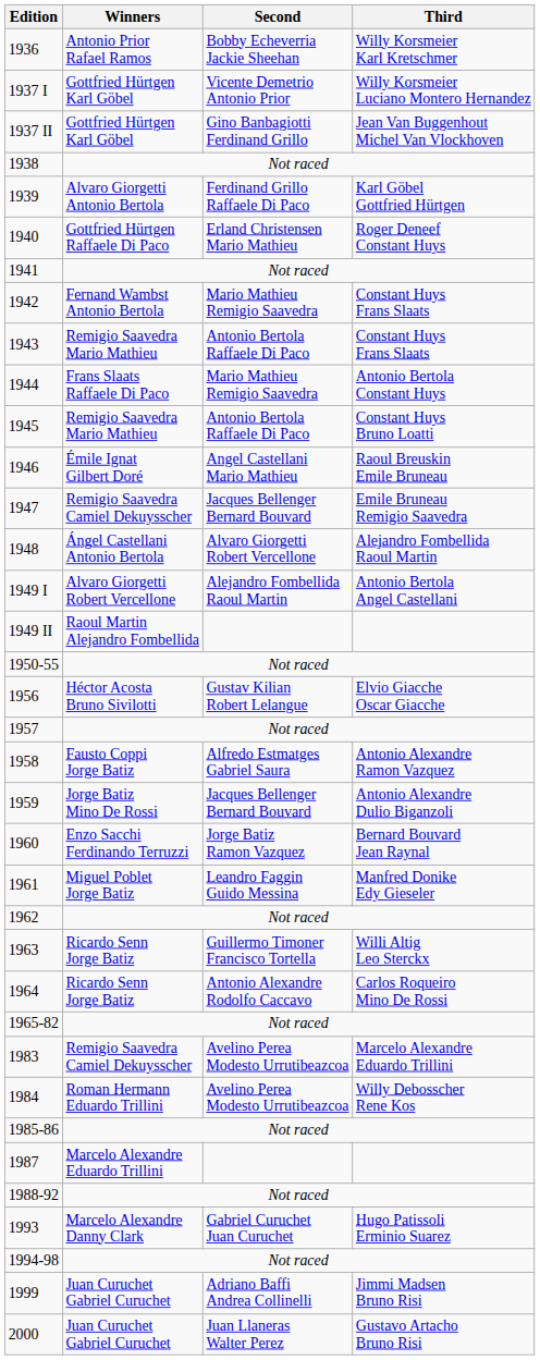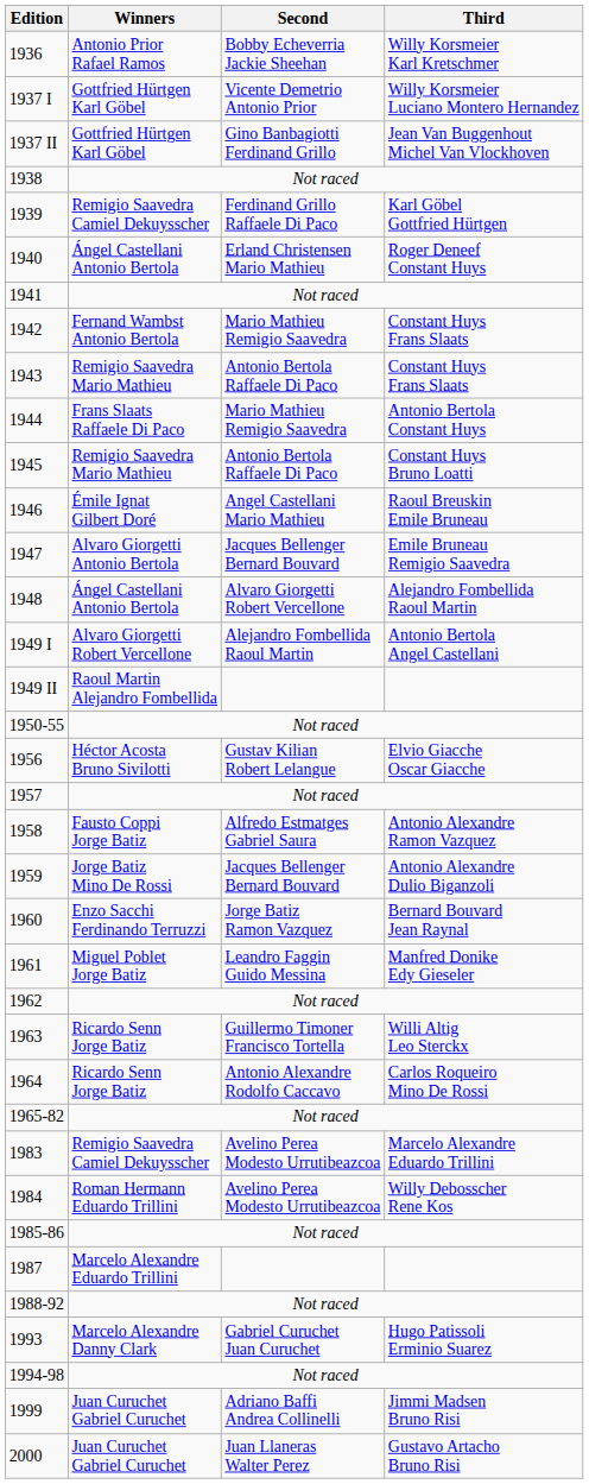 <table class="wikitable">
 <tr style="background:#efefef;">
 <th>Edition</th>
 <th>Winners</th>
 <th>Second</th>
 <th>Third</th>
 </tr>
 <tr>
 <td>1936</td>
 <td> <a href='#'>Antonio Prior</a> <br>  <a href='#'>Rafael Ramos</a></td>
 <td> <a href='#'>Bobby Echeverria</a> <br>  <a href='#'>Jackie Sheehan</a></td>
 <td> <a href='#'>Willy Korsmeier</a> <br>  <a href='#'>Karl Kretschmer</a></td>
 </tr>
 <tr>
 <td>1937 I</td>
 <td> <a href='#'>Gottfried Hürtgen</a> <br>  <a href='#'>Karl Göbel</a></td>
 <td> <a href='#'>Vicente Demetrio</a> <br>  <a href='#'>Antonio Prior</a></td>
 <td> <a href='#'>Willy Korsmeier</a> <br>  <a href='#'>Luciano Montero Hernandez</a></td>
 </tr>
 <tr>
 <td>1937 II</td>
 <td> <a href='#'>Gottfried Hürtgen</a> <br>  <a href='#'>Karl Göbel</a></td>
 <td> <a href='#'>Gino Banbagiotti</a> <br>  <a href='#'>Ferdinand Grillo</a></td>
 <td> <a href='#'>Jean Van Buggenhout</a> <br>  <a href='#'>Michel Van Vlockhoven</a></td>
 </tr>
 <tr>
 <td>1938</td>
 <td colspan=3 align=center><em>Not raced</em></td>
 </tr>
 <tr>
 <td>1939</td>
-<td> <a href='#'>Alvaro Giorgetti</a> <br>  <a href='#'>Antonio Bertola</a></td>
+<td> <a href='#'>Remigio Saavedra</a> <br>  <a href='#'>Camiel Dekuysscher</a></td>
 <td> <a href='#'>Ferdinand Grillo</a> <br>  <a href='#'>Raffaele Di Paco</a></td>
 <td> <a href='#'>Karl Göbel</a> <br>  <a href='#'>Gottfried Hürtgen</a></td>
 </tr>
 <tr>
 <td>1940</td>
-<td> <a href='#'>Gottfried Hürtgen</a> <br>  <a href='#'>Raffaele Di Paco</a></td>
+<td> <a href='#'>Ángel Castellani</a> <br>  <a href='#'>Antonio Bertola</a></td>
 <td> <a href='#'>Erland Christensen</a> <br>  <a href='#'>Mario Mathieu</a></td>
 <td> <a href='#'>Roger Deneef</a> <br>  <a href='#'>Constant Huys</a></td>
 </tr>
 <tr>
 <td>1941</td>
 <td colspan=3 align=center><em>Not raced</em></td>
 </tr>
 <tr>
 <td>1942</td>
 <td> <a href='#'>Fernand Wambst</a> <br>  <a href='#'>Antonio Bertola</a></td>
 <td> <a href='#'>Mario Mathieu</a> <br>  <a href='#'>Remigio Saavedra</a></td>
 <td> <a href='#'>Constant Huys</a> <br>  <a href='#'>Frans Slaats</a></td>
 </tr>
 <tr>
 <td>1943</td>
 <td> <a href='#'>Remigio Saavedra</a> <br>  <a href='#'>Mario Mathieu</a></td>
 <td> <a href='#'>Antonio Bertola</a> <br>  <a href='#'>Raffaele Di Paco</a></td>
 <td> <a href='#'>Constant Huys</a> <br>  <a href='#'>Frans Slaats</a></td>
 </tr>
 <tr>
 <td>1944</td>
 <td> <a href='#'>Frans Slaats</a> <br>  <a href='#'>Raffaele Di Paco</a></td>
 <td> <a href='#'>Mario Mathieu</a> <br>  <a href='#'>Remigio Saavedra</a></td>
 <td> <a href='#'>Antonio Bertola</a> <br>  <a href='#'>Constant Huys</a></td>
 </tr>
 <tr>
 <td>1945</td>
 <td> <a href='#'>Remigio Saavedra</a> <br>  <a href='#'>Mario Mathieu</a></td>
 <td> <a href='#'>Antonio Bertola</a> <br>  <a href='#'>Raffaele Di Paco</a></td>
 <td> <a href='#'>Constant Huys</a> <br>  <a href='#'>Bruno Loatti</a></td>
 </tr>
 <tr>
 <td>1946</td>
 <td> <a href='#'>Émile Ignat</a> <br>  <a href='#'>Gilbert Doré</a></td>
 <td> <a href='#'>Angel Castellani</a> <br>  <a href='#'>Mario Mathieu</a></td>
 <td> <a href='#'>Raoul Breuskin</a> <br>  <a href='#'>Emile Bruneau</a></td>
 </tr>
 <tr>
 <td>1947</td>
-<td> <a href='#'>Remigio Saavedra</a> <br>  <a href='#'>Camiel Dekuysscher</a></td>
+<td> <a href='#'>Alvaro Giorgetti</a> <br>  <a href='#'>Antonio Bertola</a></td>
 <td> <a href='#'>Jacques Bellenger</a> <br>  <a href='#'>Bernard Bouvard</a></td>
 <td> <a href='#'>Emile Bruneau</a> <br>  <a href='#'>Remigio Saavedra</a></td>
 </tr>
 <tr>
 <td>1948</td>
 <td> <a href='#'>Ángel Castellani</a> <br>  <a href='#'>Antonio Bertola</a></td>
 <td> <a href='#'>Alvaro Giorgetti</a> <br>  <a href='#'>Robert Vercellone</a></td>
 <td> <a href='#'>Alejandro Fombellida</a> <br>  <a href='#'>Raoul Martin</a></td>
 </tr>
 <tr>
 <td>1949 I</td>
 <td> <a href='#'>Alvaro Giorgetti</a> <br>  <a href='#'>Robert Vercellone</a></td>
 <td> <a href='#'>Alejandro Fombellida</a> <br>  <a href='#'>Raoul Martin</a></td>
 <td> <a href='#'>Antonio Bertola</a> <br>  <a href='#'>Angel Castellani</a></td>
 </tr>
 <tr>
 <td>1949 II</td>
 <td> <a href='#'>Raoul Martin</a> <br>  <a href='#'>Alejandro Fombellida</a></td>
 <td></td>
 <td></td>
 </tr>
 <tr>
 <td>1950-55</td>
 <td colspan=3 align=center><em>Not raced</em></td>
 </tr>
 <tr>
 <td>1956</td>
 <td> <a href='#'>Héctor Acosta</a> <br>  <a href='#'>Bruno Sivilotti</a></td>
 <td> <a href='#'>Gustav Kilian</a> <br>  <a href='#'>Robert Lelangue</a></td>
 <td> <a href='#'>Elvio Giacche</a> <br>  <a href='#'>Oscar Giacche</a></td>
 </tr>
 <tr>
 <td>1957</td>
 <td colspan=3 align=center><em>Not raced</em></td>
 </tr>
 <tr>
 <td>1958</td>
 <td> <a href='#'>Fausto Coppi</a> <br>  <a href='#'>Jorge Batiz</a></td>
 <td> <a href='#'>Alfredo Estmatges</a> <br>  <a href='#'>Gabriel Saura</a></td>
 <td> <a href='#'>Antonio Alexandre</a> <br>  <a href='#'>Ramon Vazquez</a></td>
 </tr>
 <tr>
 <td>1959</td>
 <td> <a href='#'>Jorge Batiz</a> <br>  <a href='#'>Mino De Rossi</a></td>
 <td> <a href='#'>Jacques Bellenger</a> <br>  <a href='#'>Bernard Bouvard</a></td>
 <td> <a href='#'>Antonio Alexandre</a> <br>  <a href='#'>Dulio Biganzoli</a></td>
 </tr>
 <tr>
 <td>1960</td>
 <td> <a href='#'>Enzo Sacchi</a> <br>  <a href='#'>Ferdinando Terruzzi</a></td>
 <td> <a href='#'>Jorge Batiz</a> <br>  <a href='#'>Ramon Vazquez</a></td>
 <td> <a href='#'>Bernard Bouvard</a> <br>  <a href='#'>Jean Raynal</a></td>
 </tr>
 <tr>
 <td>1961</td>
 <td> <a href='#'>Miguel Poblet</a> <br>  <a href='#'>Jorge Batiz</a></td>
 <td> <a href='#'>Leandro Faggin</a> <br>  <a href='#'>Guido Messina</a></td>
 <td> <a href='#'>Manfred Donike</a> <br>  <a href='#'>Edy Gieseler</a></td>
 </tr>
 <tr>
 <td>1962</td>
 <td colspan=3 align=center><em>Not raced</em></td>
 </tr>
 <tr>
 <td>1963</td>
 <td> <a href='#'>Ricardo Senn</a> <br>  <a href='#'>Jorge Batiz</a></td>
 <td> <a href='#'>Guillermo Timoner</a> <br>  <a href='#'>Francisco Tortella</a></td>
 <td> <a href='#'>Willi Altig</a> <br>  <a href='#'>Leo Sterckx</a></td>
 </tr>
 <tr>
 <td>1964</td>
 <td> <a href='#'>Ricardo Senn</a> <br>  <a href='#'>Jorge Batiz</a></td>
 <td> <a href='#'>Antonio Alexandre</a> <br>  <a href='#'>Rodolfo Caccavo</a></td>
 <td> <a href='#'>Carlos Roqueiro</a> <br>  <a href='#'>Mino De Rossi</a></td>
 </tr>
 <tr>
 <td>1965-82</td>
 <td colspan=3 align=center><em>Not raced</em></td>
 </tr>
 <tr>
 <td>1983</td>
 <td> <a href='#'>Remigio Saavedra</a> <br>  <a href='#'>Camiel Dekuysscher</a></td>
 <td> <a href='#'>Avelino Perea</a> <br>  <a href='#'>Modesto Urrutibeazcoa</a></td>
 <td> <a href='#'>Marcelo Alexandre</a> <br>  <a href='#'>Eduardo Trillini</a></td>
 </tr>
 <tr>
 <td>1984</td>
 <td> <a href='#'>Roman Hermann</a> <br>  <a href='#'>Eduardo Trillini</a></td>
 <td> <a href='#'>Avelino Perea</a> <br>  <a href='#'>Modesto Urrutibeazcoa</a></td>
 <td> <a href='#'>Willy Debosscher</a> <br>  <a href='#'>Rene Kos</a></td>
 </tr>
 <tr>
 <td>1985-86</td>
 <td colspan=3 align=center><em>Not raced</em></td>
 </tr>
 <tr>
 <td>1987</td>
 <td> <a href='#'>Marcelo Alexandre</a> <br>  <a href='#'>Eduardo Trillini</a></td>
 <td></td>
 <td></td>
 </tr>
 <tr>
 <td>1988-92</td>
 <td colspan=3 align=center><em>Not raced</em></td>
 </tr>
 <tr>
 <td>1993</td>
 <td> <a href='#'>Marcelo Alexandre</a> <br>  <a href='#'>Danny Clark</a></td>
 <td> <a href='#'>Gabriel Curuchet</a> <br>  <a href='#'>Juan Curuchet</a></td>
 <td> <a href='#'>Hugo Patissoli</a> <br>  <a href='#'>Erminio Suarez</a></td>
 </tr>
 <tr>
 <td>1994-98</td>
 <td colspan=3 align=center><em>Not raced</em></td>
 </tr>
 <tr>
 <td>1999</td>
 <td> <a href='#'>Juan Curuchet</a> <br>  <a href='#'>Gabriel Curuchet</a></td>
 <td> <a href='#'>Adriano Baffi</a> <br>  <a href='#'>Andrea Collinelli</a></td>
 <td> <a href='#'>Jimmi Madsen</a> <br>  <a href='#'>Bruno Risi</a></td>
 </tr>
 <tr>
 <td>2000</td>
 <td> <a href='#'>Juan Curuchet</a> <br>  <a href='#'>Gabriel Curuchet</a></td>
 <td> <a href='#'>Juan Llaneras</a> <br>  <a href='#'>Walter Perez</a></td>
 <td> <a href='#'>Gustavo Artacho</a> <br>  <a href='#'>Bruno Risi</a></td>
 </tr>
 </table>
